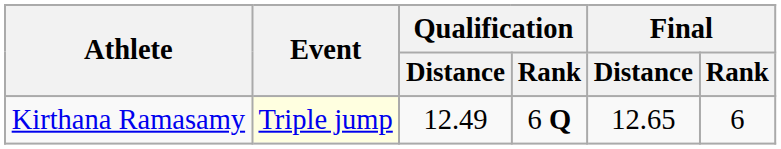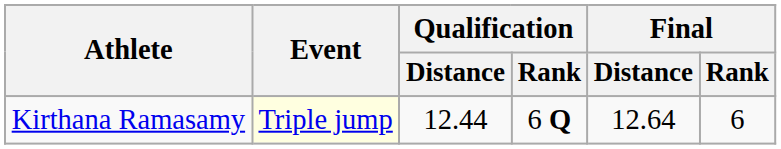 <table class=wikitable style="font-size:90%">
 <tr>
 <th rowspan=2>Athlete</th>
 <th rowspan=2>Event</th>
 <th colspan=2>Qualification</th>
 <th colspan=2>Final</th>
 </tr>
 <tr style="font-size:95%">
 <th>Distance</th>
 <th>Rank</th>
 <th>Distance</th>
 <th>Rank</th>
 </tr>
 <tr align=center>
 <td align=left><a href='#'>Kirthana Ramasamy</a></td>
 <td align=left style="background: lightyellow;"><a href='#'>Triple jump</a></td>
-<td>12.49</td>
+<td>12.44</td>
 <td>6 <strong>Q</strong></td>
-<td>12.65</td>
+<td>12.64</td>
 <td>6</td>
 </tr>
 </table>
